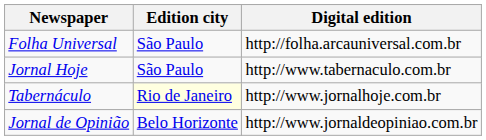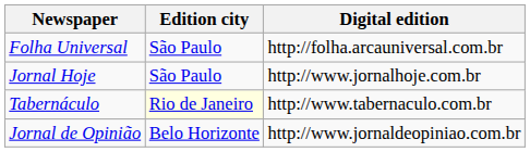 <table class="wikitable sortable">
 <tr style="text-align:center">
 <th>Newspaper</th>
 <th>Edition city</th>
 <th>Digital edition</th>
 </tr>
 <tr>
 <td><em><a href='#'>Folha Universal</a></em></td>
 <td><a href='#'>São Paulo</a></td>
 <td>http://folha.arcauniversal.com.br</td>
 </tr>
 <tr>
 <td><em><a href='#'>Jornal Hoje</a></em></td>
 <td><a href='#'>São Paulo</a></td>
-<td>http://www.tabernaculo.com.br</td>
+<td>http://www.jornalhoje.com.br</td>
 </tr>
 <tr>
 <td><em><a href='#'>Tabernáculo</a></em></td>
 <td style="background: lightyellow;"><a href='#'>Rio de Janeiro</a></td>
-<td>http://www.jornalhoje.com.br</td>
+<td>http://www.tabernaculo.com.br</td>
 </tr>
 <tr>
 <td><em><a href='#'>Jornal de Opinião</a></em></td>
 <td><a href='#'>Belo Horizonte</a></td>
 <td>http://www.jornaldeopiniao.com.br</td>
 </tr>
 </table>
